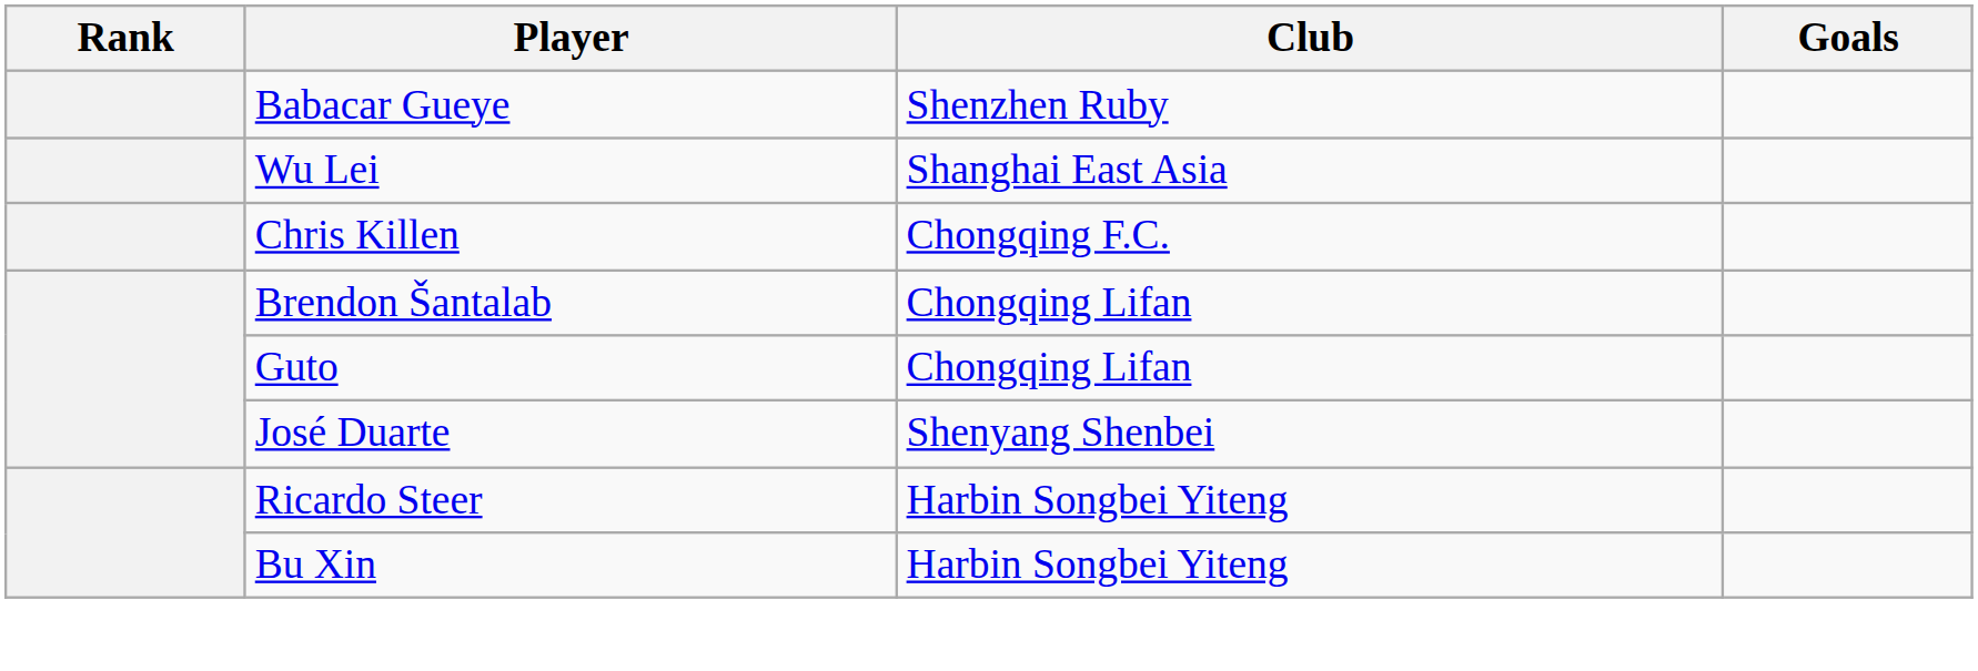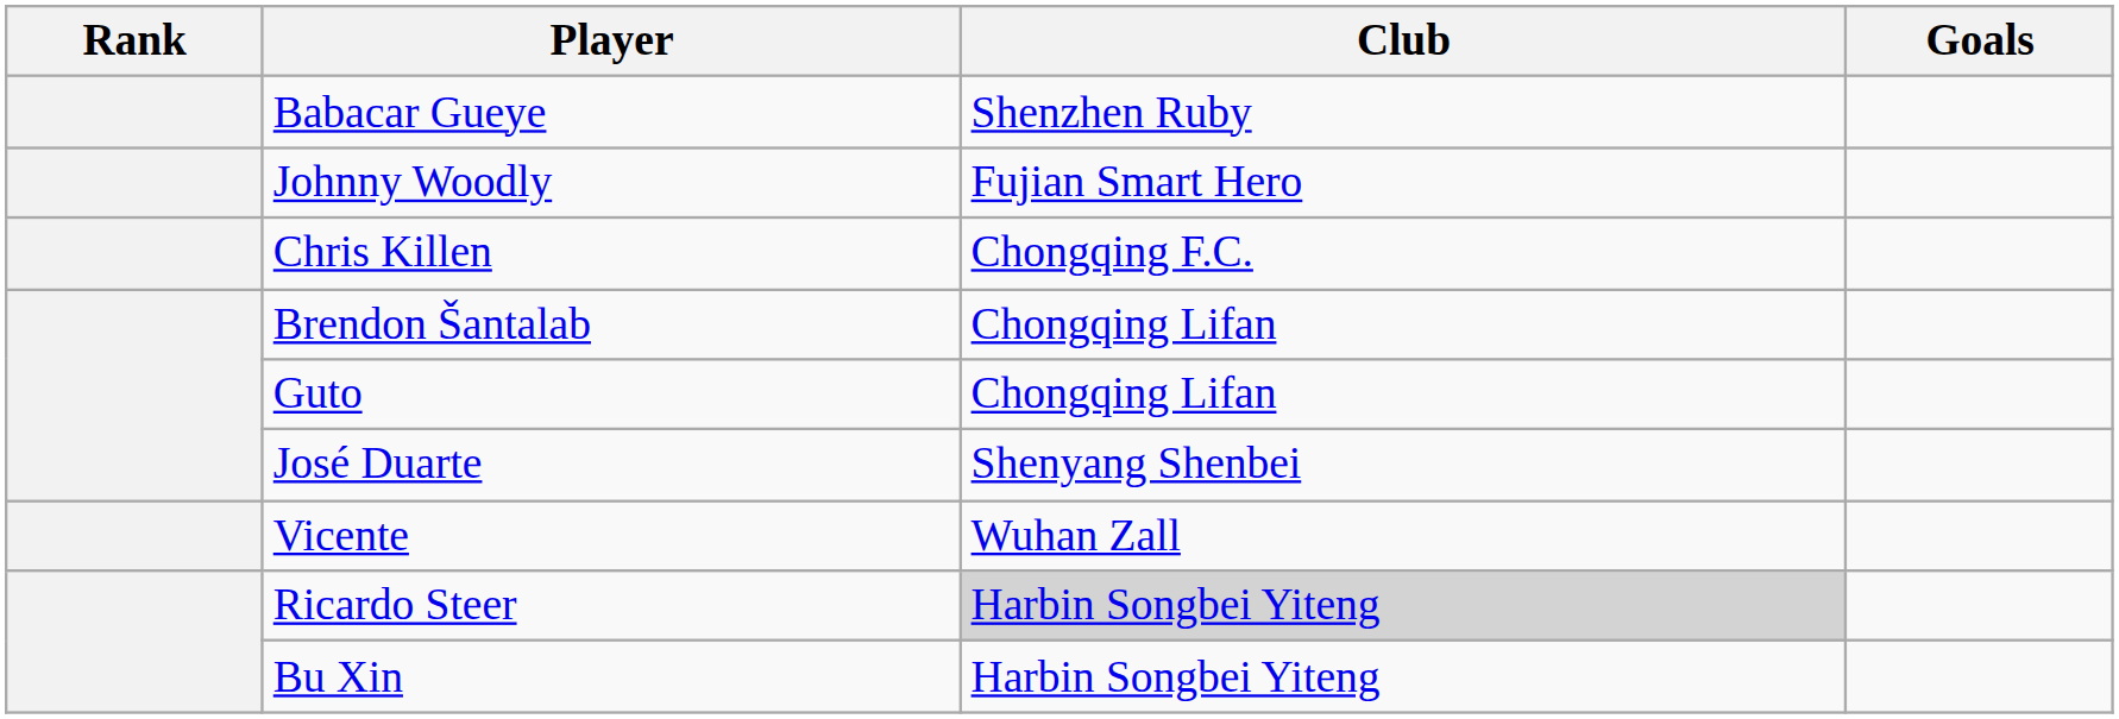 <table class=wikitable width=60%>
 <tr>
 <th>Rank</th>
 <th>Player</th>
 <th>Club</th>
 <th>Goals</th>
 </tr>
 <tr>
 <th></th>
 <td> <a href='#'>Babacar Gueye</a></td>
 <td><a href='#'>Shenzhen Ruby</a></td>
 <td></td>
 </tr>
 <tr>
 <th></th>
-<td> <a href='#'>Wu Lei</a></td>
-<td><a href='#'>Shanghai East Asia</a></td>
+<td> <a href='#'>Johnny Woodly</a></td>
+<td><a href='#'>Fujian Smart Hero</a></td>
 <td></td>
 </tr>
 <tr>
 <th></th>
 <td> <a href='#'>Chris Killen</a></td>
 <td><a href='#'>Chongqing F.C.</a></td>
 <td></td>
 </tr>
 <tr>
 <th rowspan=3></th>
 <td> <a href='#'>Brendon Šantalab</a></td>
 <td><a href='#'>Chongqing Lifan</a></td>
 <td></td>
 </tr>
 <tr>
 <td> <a href='#'>Guto</a></td>
 <td><a href='#'>Chongqing Lifan</a></td>
 <td></td>
 </tr>
 <tr>
 <td> <a href='#'>José Duarte</a></td>
 <td><a href='#'>Shenyang Shenbei</a></td>
 <td></td>
 </tr>
 <tr>
+<th></th>
+<td> <a href='#'>Vicente</a></td>
+<td><a href='#'>Wuhan Zall</a></td>
+<td></td>
+</tr>
+<tr>
 <th rowspan=2></th>
 <td> <a href='#'>Ricardo Steer</a></td>
-<td><a href='#'>Harbin Songbei Yiteng</a></td>
+<td style="background: lightgrey;"><a href='#'>Harbin Songbei Yiteng</a></td>
 <td></td>
 </tr>
 <tr>
 <td> <a href='#'>Bu Xin</a></td>
 <td><a href='#'>Harbin Songbei Yiteng</a></td>
 <td></td>
 </tr>
 </table>
